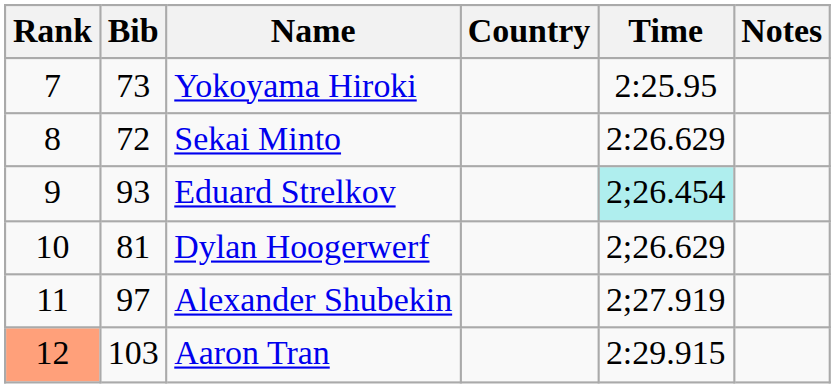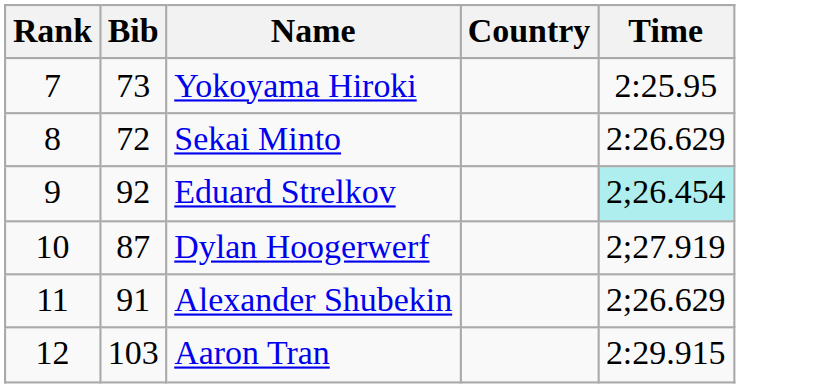 <table class="wikitable sortable" style="text-align:center">
 <tr>
 <th>Rank</th>
 <th>Bib</th>
 <th>Name</th>
 <th>Country</th>
 <th>Time</th>
-<th>Notes</th>
 </tr>
 <tr>
 <td>7</td>
 <td>73</td>
 <td align=left><a href='#'>Yokoyama Hiroki</a></td>
 <td align=left></td>
 <td>2:25.95</td>
-<td></td>
 </tr>
 <tr>
 <td>8</td>
 <td>72</td>
 <td align=left><a href='#'>Sekai Minto</a></td>
 <td align=left></td>
 <td>2:26.629</td>
-<td></td>
 </tr>
 <tr>
 <td>9</td>
-<td>93</td>
+<td>92</td>
 <td align=left><a href='#'>Eduard Strelkov</a></td>
 <td align=left></td>
 <td style="background: paleturquoise;">2;26.454</td>
-<td></td>
 </tr>
 <tr>
 <td>10</td>
-<td>81</td>
+<td>87</td>
 <td align=left><a href='#'>Dylan Hoogerwerf</a></td>
 <td align=left></td>
-<td>2;26.629</td>
-<td></td>
+<td>2;27.919</td>
 </tr>
 <tr>
 <td>11</td>
-<td>97</td>
+<td>91</td>
 <td align=left><a href='#'>Alexander Shubekin</a></td>
 <td align=left></td>
-<td>2;27.919</td>
-<td></td>
+<td>2;26.629</td>
 </tr>
 <tr>
-<td style="background: lightsalmon;">12</td>
+<td>12</td>
 <td>103</td>
 <td align=left><a href='#'>Aaron Tran</a></td>
 <td align=left></td>
 <td>2:29.915</td>
-<td></td>
 </tr>
 </table>
